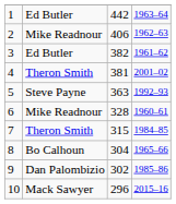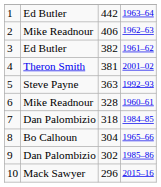 <table class="wikitable">
 <tr>
 </tr>
 <tr>
 <td>1</td>
 <td>Ed Butler</td>
 <td>442</td>
 <td style="font-size:80%;"><a href='#'>1963–64</a></td>
 </tr>
 <tr>
 <td>2</td>
 <td>Mike Readnour</td>
 <td>406</td>
 <td style="font-size:80%;"><a href='#'>1962–63</a></td>
 </tr>
 <tr>
 <td>3</td>
 <td>Ed Butler</td>
 <td>382</td>
 <td style="font-size:80%;"><a href='#'>1961–62</a></td>
 </tr>
 <tr>
 <td>4</td>
 <td><a href='#'>Theron Smith</a></td>
 <td>381</td>
 <td style="font-size:80%;"><a href='#'>2001–02</a></td>
 </tr>
 <tr>
 <td>5</td>
 <td>Steve Payne</td>
 <td>363</td>
 <td style="font-size:80%;"><a href='#'>1992–93</a></td>
 </tr>
 <tr>
 <td>6</td>
 <td>Mike Readnour</td>
 <td>328</td>
 <td style="font-size:80%;"><a href='#'>1960–61</a></td>
 </tr>
 <tr>
 <td>7</td>
-<td><a href='#'>Theron Smith</a></td>
-<td>315</td>
+<td>Dan Palombizio</td>
+<td>318</td>
 <td style="font-size:80%;"><a href='#'>1984–85</a></td>
 </tr>
 <tr>
 <td>8</td>
 <td>Bo Calhoun</td>
 <td>304</td>
 <td style="font-size:80%;"><a href='#'>1965–66</a></td>
 </tr>
 <tr>
 <td>9</td>
 <td>Dan Palombizio</td>
 <td>302</td>
 <td style="font-size:80%;"><a href='#'>1985–86</a></td>
 </tr>
 <tr>
 <td>10</td>
 <td>Mack Sawyer</td>
 <td>296</td>
 <td style="font-size:80%;"><a href='#'>2015–16</a></td>
 </tr>
 </table>
